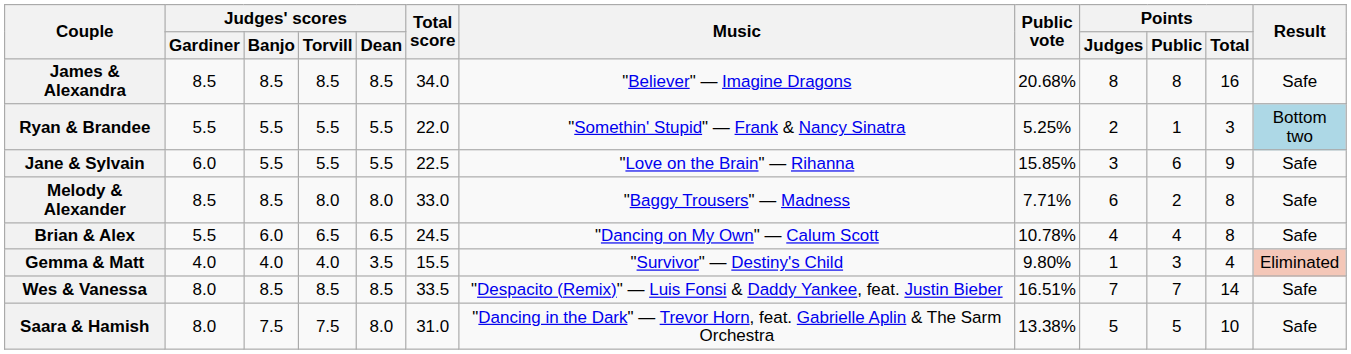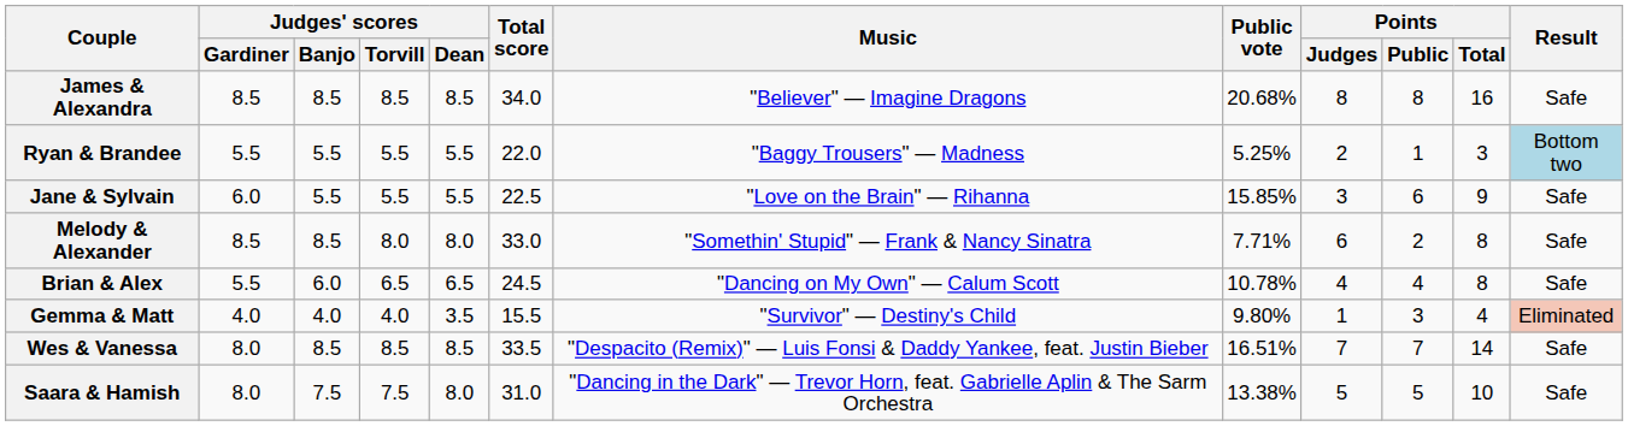 <table class="wikitable sortable" style="text-align:center; font-size:90%; width:90%">
 <tr>
 <th scope="col" rowspan=2>Couple</th>
 <th scope="col" colspan=4 class="unsortable">Judges' scores</th>
 <th scope="col" rowspan=2>Total<br>score</th>
 <th scope="col" rowspan=2 class="unsortable">Music</th>
 <th scope="col" rowspan=2>Public<br>vote</th>
 <th scope="col" colspan=3 class="unsortable">Points</th>
 <th scope="col" rowspan=2 class="unsortable">Result</th>
 </tr>
 <tr>
 <th class="unsortable">Gardiner</th>
 <th class="unsortable">Banjo</th>
 <th class="unsortable">Torvill</th>
 <th class="unsortable">Dean</th>
 <th class="unsortable">Judges</th>
 <th class="unsortable">Public</th>
 <th class="unsortable">Total</th>
 </tr>
 <tr>
 <th scope="row">James & Alexandra</th>
 <td>8.5</td>
 <td>8.5</td>
 <td>8.5</td>
 <td>8.5</td>
 <td>34.0</td>
 <td>"<a href='#'>Believer</a>" — <a href='#'>Imagine Dragons</a></td>
 <td>20.68%</td>
 <td>8</td>
 <td>8</td>
 <td>16</td>
 <td>Safe</td>
 </tr>
 <tr>
 <th scope="row">Ryan & Brandee</th>
 <td>5.5</td>
 <td>5.5</td>
 <td>5.5</td>
 <td>5.5</td>
 <td>22.0</td>
-<td>"<a href='#'>Somethin' Stupid</a>" — <a href='#'>Frank</a> & <a href='#'>Nancy Sinatra</a></td>
+<td>"<a href='#'>Baggy Trousers</a>" — <a href='#'>Madness</a></td>
 <td>5.25%</td>
 <td>2</td>
 <td>1</td>
 <td>3</td>
 <td bgcolor="lightblue">Bottom two</td>
 </tr>
 <tr>
 <th scope="row">Jane & Sylvain</th>
 <td>6.0</td>
 <td>5.5</td>
 <td>5.5</td>
 <td>5.5</td>
 <td>22.5</td>
 <td>"<a href='#'>Love on the Brain</a>" — <a href='#'>Rihanna</a></td>
 <td>15.85%</td>
 <td>3</td>
 <td>6</td>
 <td>9</td>
 <td>Safe</td>
 </tr>
 <tr>
 <th scope="row">Melody & Alexander</th>
 <td>8.5</td>
 <td>8.5</td>
 <td>8.0</td>
 <td>8.0</td>
 <td>33.0</td>
-<td>"<a href='#'>Baggy Trousers</a>" — <a href='#'>Madness</a></td>
+<td>"<a href='#'>Somethin' Stupid</a>" — <a href='#'>Frank</a> & <a href='#'>Nancy Sinatra</a></td>
 <td>7.71%</td>
 <td>6</td>
 <td>2</td>
 <td>8</td>
 <td>Safe</td>
 </tr>
 <tr>
 <th scope="row">Brian & Alex</th>
 <td>5.5</td>
 <td>6.0</td>
 <td>6.5</td>
 <td>6.5</td>
 <td>24.5</td>
 <td>"<a href='#'>Dancing on My Own</a>" — <a href='#'>Calum Scott</a></td>
 <td>10.78%</td>
 <td>4</td>
 <td>4</td>
 <td>8</td>
 <td>Safe</td>
 </tr>
 <tr>
 <th scope="row">Gemma & Matt</th>
 <td>4.0</td>
 <td>4.0</td>
 <td>4.0</td>
 <td>3.5</td>
 <td>15.5</td>
 <td>"<a href='#'>Survivor</a>" — <a href='#'>Destiny's Child</a></td>
 <td>9.80%</td>
 <td>1</td>
 <td>3</td>
 <td>4</td>
 <td bgcolor="#f4c7b8">Eliminated</td>
 </tr>
 <tr>
 <th scope="row">Wes & Vanessa</th>
 <td>8.0</td>
 <td>8.5</td>
 <td>8.5</td>
 <td>8.5</td>
 <td>33.5</td>
 <td>"<a href='#'>Despacito (Remix)</a>" — <a href='#'>Luis Fonsi</a> & <a href='#'>Daddy Yankee</a>, feat. <a href='#'>Justin Bieber</a></td>
 <td>16.51%</td>
 <td>7</td>
 <td>7</td>
 <td>14</td>
 <td>Safe</td>
 </tr>
 <tr>
 <th scope="row">Saara & Hamish</th>
 <td>8.0</td>
 <td>7.5</td>
 <td>7.5</td>
 <td>8.0</td>
 <td>31.0</td>
 <td>"<a href='#'>Dancing in the Dark</a>" — <a href='#'>Trevor Horn</a>, feat. <a href='#'>Gabrielle Aplin</a> & The Sarm Orchestra</td>
 <td>13.38%</td>
 <td>5</td>
 <td>5</td>
 <td>10</td>
 <td>Safe</td>
 </tr>
 </table>
